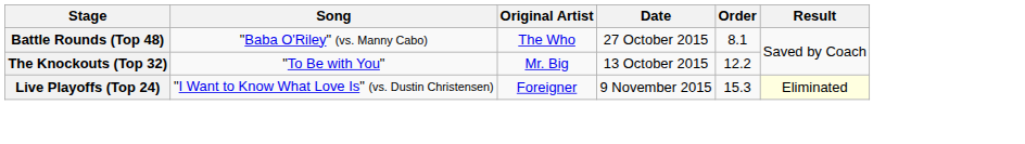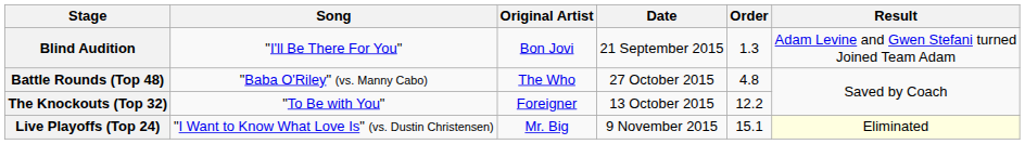 <table class="wikitable" style="text-align:center; font-size:100%; line-height:19px;">
 <tr>
 <th scope="col">Stage</th>
 <th scope="col">Song</th>
 <th scope="col">Original Artist</th>
 <th scope="col">Date</th>
 <th scope="col">Order</th>
 <th scope="col">Result</th>
 </tr>
 <tr>
+<th scope="row">Blind Audition</th>
+<td>"<a href='#'>I'll Be There For You</a>"</td>
+<td><a href='#'>Bon Jovi</a></td>
+<td>21 September 2015</td>
+<td>1.3</td>
+<td><a href='#'>Adam Levine</a> and <a href='#'>Gwen Stefani</a> turned<br>Joined Team Adam</td>
+</tr>
+<tr>
 <th scope="row">Battle Rounds (Top 48)</th>
 <td>"<a href='#'>Baba O'Riley</a>" <small>(vs. Manny Cabo)</small></td>
 <td><a href='#'>The Who</a></td>
 <td>27 October 2015</td>
-<td>8.1</td>
+<td>4.8</td>
 <td rowspan="2">Saved by Coach</td>
 </tr>
 <tr>
 <th scope="row">The Knockouts (Top 32)</th>
 <td>"<a href='#'>To Be with You</a>"</td>
-<td><a href='#'>Mr. Big</a></td>
+<td><a href='#'>Foreigner</a></td>
 <td>13 October 2015</td>
 <td>12.2</td>
 </tr>
 <tr>
 <th scope="row">Live Playoffs (Top 24)</th>
 <td>"<a href='#'>I Want to Know What Love Is</a>" <small>(vs. Dustin Christensen)</small></td>
-<td><a href='#'>Foreigner</a></td>
+<td><a href='#'>Mr. Big</a></td>
 <td>9 November 2015</td>
-<td>15.3</td>
+<td>15.1</td>
 <td style="background: lightyellow;">Eliminated</td>
 </tr>
 </table>
